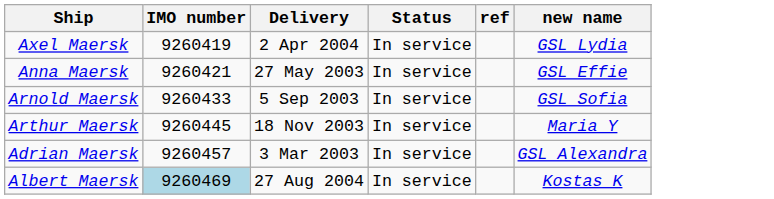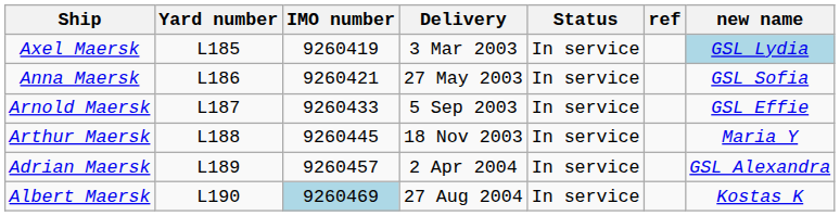 <table class="wikitable" style="text-align:center">
 <tr>
 <th>Ship</th>
+<th>Yard number</th>
 <th>IMO number</th>
 <th>Delivery</th>
 <th>Status</th>
 <th>ref</th>
 <th>new name</th>
 </tr>
 <tr>
 <td><em><a href='#'>Axel Maersk</a></em></td>
+<td>L185</td>
 <td>9260419</td>
-<td>2 Apr 2004</td>
+<td>3 Mar 2003</td>
 <td>In service</td>
 <td></td>
-<td><em><a href='#'>GSL Lydia</a></em></td>
+<td style="background: lightblue;"><em><a href='#'>GSL Lydia</a></em></td>
 </tr>
 <tr>
 <td><em><a href='#'>Anna Maersk</a></em></td>
+<td>L186</td>
 <td>9260421</td>
 <td>27 May 2003</td>
+<td>In service</td>
+<td></td>
+<td><em><a href='#'>GSL Sofia</a></em></td>
+</tr>
+<tr>
+<td><em><a href='#'>Arnold Maersk</a></em></td>
+<td>L187</td>
+<td>9260433</td>
+<td>5 Sep 2003</td>
 <td>In service</td>
 <td></td>
 <td><em><a href='#'>GSL Effie</a></em></td>
 </tr>
 <tr>
-<td><em><a href='#'>Arnold Maersk</a></em></td>
-<td>9260433</td>
-<td>5 Sep 2003</td>
-<td>In service</td>
-<td></td>
-<td><em><a href='#'>GSL Sofia</a></em></td>
-</tr>
-<tr>
 <td><em><a href='#'>Arthur Maersk</a></em></td>
+<td>L188</td>
 <td>9260445</td>
 <td>18 Nov 2003</td>
 <td>In service</td>
 <td></td>
 <td><em><a href='#'>Maria Y</a></em></td>
 </tr>
 <tr>
 <td><em><a href='#'>Adrian Maersk</a></em></td>
+<td>L189</td>
 <td>9260457</td>
-<td>3 Mar 2003</td>
+<td>2 Apr 2004</td>
 <td>In service</td>
 <td></td>
 <td><em><a href='#'>GSL Alexandra</a></em></td>
 </tr>
 <tr>
 <td><em><a href='#'>Albert Maersk</a></em></td>
+<td>L190</td>
 <td style="background: lightblue;">9260469</td>
 <td>27 Aug 2004</td>
 <td>In service</td>
 <td></td>
 <td><em><a href='#'>Kostas K</a></em></td>
 </tr>
 </table>
